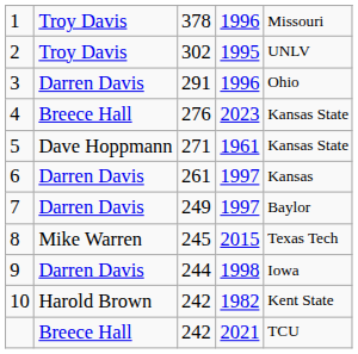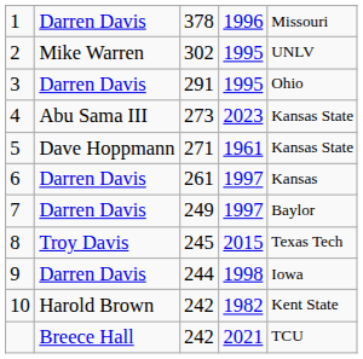 <table class="wikitable">
 <tr>
 </tr>
 <tr>
 <td>1</td>
-<td><a href='#'>Troy Davis</a></td>
+<td><a href='#'>Darren Davis</a></td>
 <td>378</td>
 <td><a href='#'>1996</a></td>
 <td style="font-size:80%;">Missouri</td>
 </tr>
 <tr>
 <td>2</td>
-<td><a href='#'>Troy Davis</a></td>
+<td>Mike Warren</td>
 <td>302</td>
 <td><a href='#'>1995</a></td>
 <td style="font-size:80%;">UNLV</td>
 </tr>
 <tr>
 <td>3</td>
 <td><a href='#'>Darren Davis</a></td>
 <td>291</td>
-<td><a href='#'>1996</a></td>
+<td><a href='#'>1995</a></td>
 <td style="font-size:80%;">Ohio</td>
 </tr>
 <tr>
 <td>4</td>
-<td><a href='#'>Breece Hall</a></td>
-<td>276</td>
+<td>Abu Sama III</td>
+<td>273</td>
 <td><a href='#'>2023</a></td>
 <td style="font-size:80%;">Kansas State</td>
 </tr>
 <tr>
 <td>5</td>
 <td>Dave Hoppmann</td>
 <td>271</td>
 <td><a href='#'>1961</a></td>
 <td style="font-size:80%;">Kansas State</td>
 </tr>
 <tr>
 <td>6</td>
 <td><a href='#'>Darren Davis</a></td>
 <td>261</td>
 <td><a href='#'>1997</a></td>
 <td style="font-size:80%;">Kansas</td>
 </tr>
 <tr>
 <td>7</td>
 <td><a href='#'>Darren Davis</a></td>
 <td>249</td>
 <td><a href='#'>1997</a></td>
 <td style="font-size:80%;">Baylor</td>
 </tr>
 <tr>
 <td>8</td>
-<td>Mike Warren</td>
+<td><a href='#'>Troy Davis</a></td>
 <td>245</td>
 <td><a href='#'>2015</a></td>
 <td style="font-size:80%;">Texas Tech</td>
 </tr>
 <tr>
 <td>9</td>
 <td><a href='#'>Darren Davis</a></td>
 <td>244</td>
 <td><a href='#'>1998</a></td>
 <td style="font-size:80%;">Iowa</td>
 </tr>
 <tr>
 <td>10</td>
 <td>Harold Brown</td>
 <td>242</td>
 <td><a href='#'>1982</a></td>
 <td style="font-size:80%;">Kent State</td>
 </tr>
 <tr>
 <td></td>
 <td><a href='#'>Breece Hall</a></td>
 <td>242</td>
 <td><a href='#'>2021</a></td>
 <td style="font-size:80%;">TCU</td>
 </tr>
 </table>
